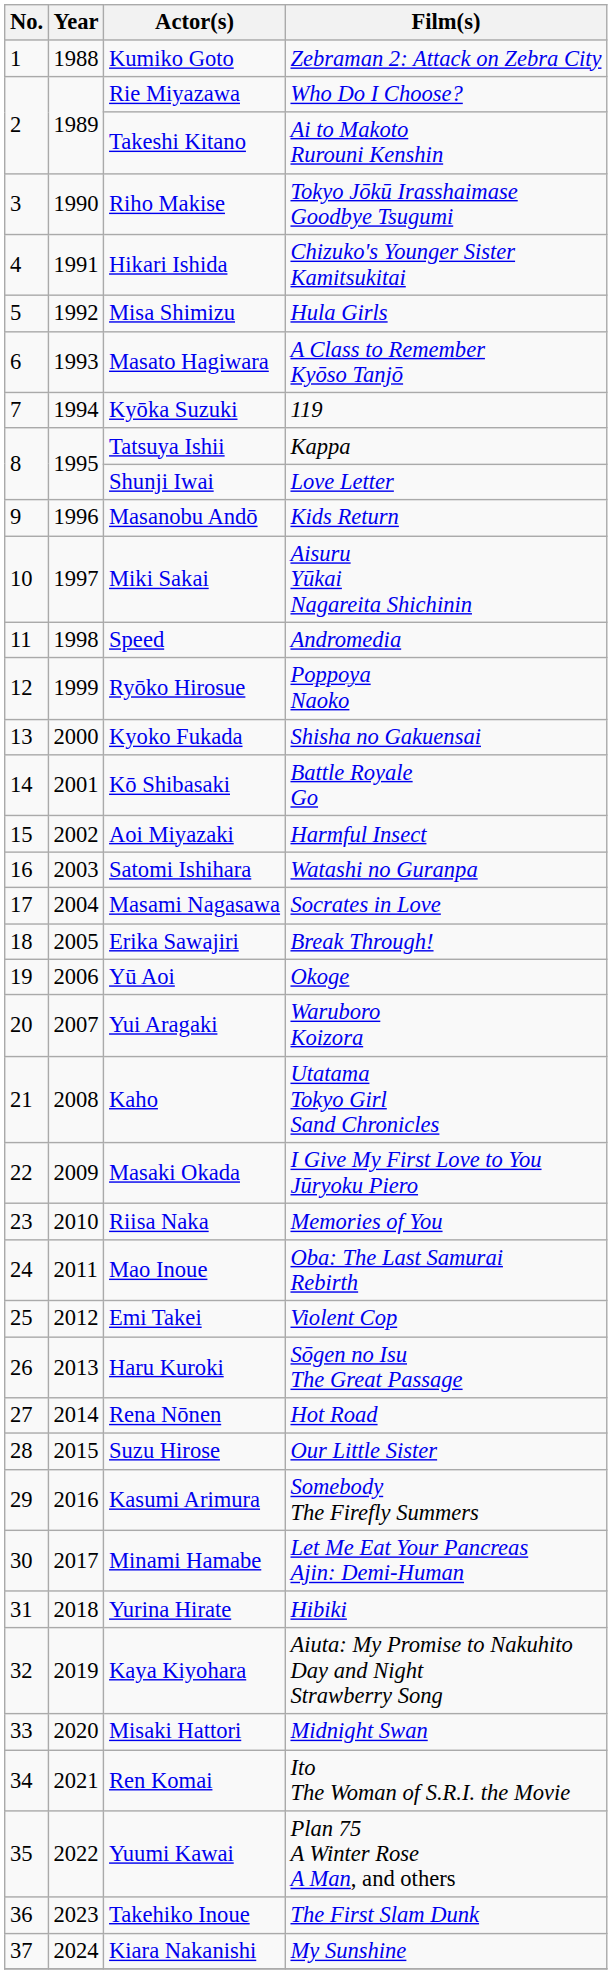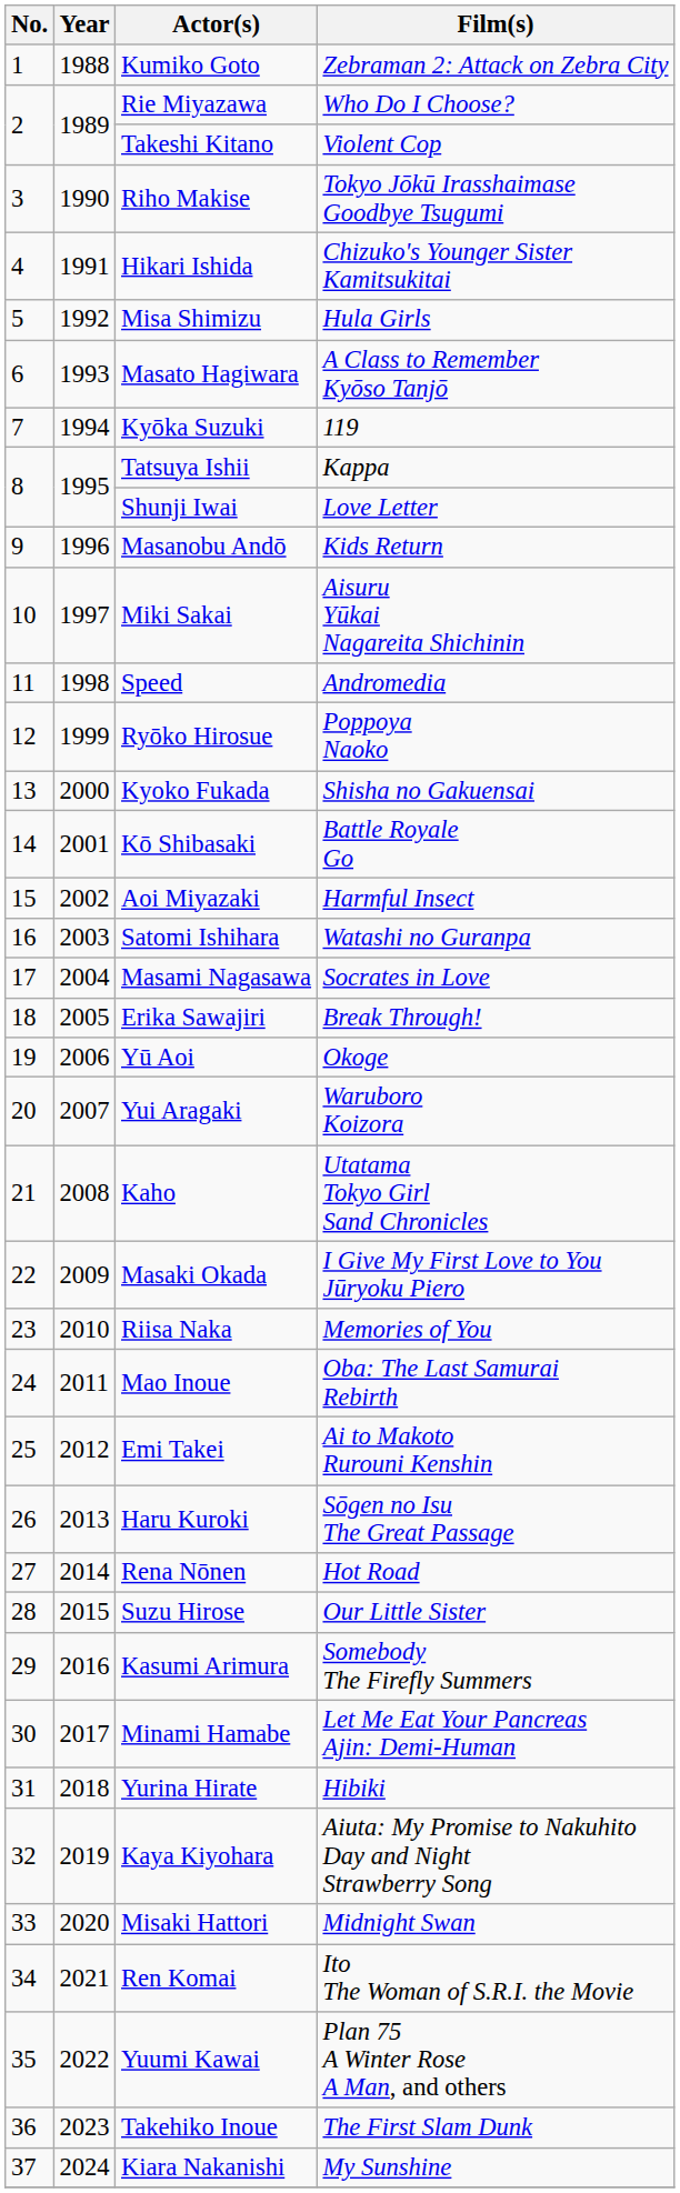 <table class="wikitable">
 <tr>
 <th>No.</th>
 <th>Year</th>
 <th>Actor(s)</th>
 <th>Film(s)</th>
 </tr>
 <tr>
 <td>1</td>
 <td>1988</td>
 <td><a href='#'>Kumiko Goto</a></td>
 <td><em><a href='#'>Zebraman 2: Attack on Zebra City</a></em></td>
 </tr>
 <tr>
 <td rowspan="2">2</td>
 <td rowspan="2">1989</td>
 <td><a href='#'>Rie Miyazawa</a></td>
 <td><em><a href='#'>Who Do I Choose?</a></em></td>
 </tr>
 <tr>
 <td><a href='#'>Takeshi Kitano</a></td>
-<td><em><a href='#'>Ai to Makoto</a></em><br><em><a href='#'>Rurouni Kenshin</a></em></td>
+<td><em><a href='#'>Violent Cop</a></em></td>
 </tr>
 <tr>
 <td>3</td>
 <td>1990</td>
 <td><a href='#'>Riho Makise</a></td>
 <td><em><a href='#'>Tokyo Jōkū Irasshaimase</a></em><br><em><a href='#'>Goodbye Tsugumi</a></em></td>
 </tr>
 <tr>
 <td>4</td>
 <td>1991</td>
 <td><a href='#'>Hikari Ishida</a></td>
 <td><em><a href='#'>Chizuko's Younger Sister</a></em><br><em><a href='#'>Kamitsukitai</a></em></td>
 </tr>
 <tr>
 <td>5</td>
 <td>1992</td>
 <td><a href='#'>Misa Shimizu</a></td>
 <td><em><a href='#'>Hula Girls</a></em></td>
 </tr>
 <tr>
 <td>6</td>
 <td>1993</td>
 <td><a href='#'>Masato Hagiwara</a></td>
 <td><em><a href='#'>A Class to Remember</a></em><br><em><a href='#'>Kyōso Tanjō</a></em></td>
 </tr>
 <tr>
 <td>7</td>
 <td>1994</td>
 <td><a href='#'>Kyōka Suzuki</a></td>
 <td><em>119</em></td>
 </tr>
 <tr>
 <td rowspan="2">8</td>
 <td rowspan="2">1995</td>
 <td><a href='#'>Tatsuya Ishii</a></td>
 <td><em>Kappa</em></td>
 </tr>
 <tr>
 <td><a href='#'>Shunji Iwai</a></td>
 <td><em><a href='#'>Love Letter</a></em></td>
 </tr>
 <tr>
 <td>9</td>
 <td>1996</td>
 <td><a href='#'>Masanobu Andō</a></td>
 <td><em><a href='#'>Kids Return</a></em></td>
 </tr>
 <tr>
 <td>10</td>
 <td>1997</td>
 <td><a href='#'>Miki Sakai</a></td>
 <td><em><a href='#'>Aisuru</a></em><br><em><a href='#'>Yūkai</a></em><br><em><a href='#'>Nagareita Shichinin</a></em></td>
 </tr>
 <tr>
 <td>11</td>
 <td>1998</td>
 <td><a href='#'>Speed</a></td>
 <td><em><a href='#'>Andromedia</a></em></td>
 </tr>
 <tr>
 <td>12</td>
 <td>1999</td>
 <td><a href='#'>Ryōko Hirosue</a></td>
 <td><em><a href='#'>Poppoya</a></em><br><em><a href='#'>Naoko</a></em></td>
 </tr>
 <tr>
 <td>13</td>
 <td>2000</td>
 <td><a href='#'>Kyoko Fukada</a></td>
 <td><em><a href='#'>Shisha no Gakuensai</a></em></td>
 </tr>
 <tr>
 <td>14</td>
 <td>2001</td>
 <td><a href='#'>Kō Shibasaki</a></td>
 <td><em><a href='#'>Battle Royale</a></em><br><em><a href='#'>Go</a></em></td>
 </tr>
 <tr>
 <td>15</td>
 <td>2002</td>
 <td><a href='#'>Aoi Miyazaki</a></td>
 <td><em><a href='#'>Harmful Insect</a></em></td>
 </tr>
 <tr>
 <td>16</td>
 <td>2003</td>
 <td><a href='#'>Satomi Ishihara</a></td>
 <td><em><a href='#'>Watashi no Guranpa</a></em></td>
 </tr>
 <tr>
 <td>17</td>
 <td>2004</td>
 <td><a href='#'>Masami Nagasawa</a></td>
 <td><em><a href='#'>Socrates in Love</a></em></td>
 </tr>
 <tr>
 <td>18</td>
 <td>2005</td>
 <td><a href='#'>Erika Sawajiri</a></td>
 <td><em><a href='#'>Break Through!</a></em></td>
 </tr>
 <tr>
 <td>19</td>
 <td>2006</td>
 <td><a href='#'>Yū Aoi</a></td>
 <td><em><a href='#'>Okoge</a></em></td>
 </tr>
 <tr>
 <td>20</td>
 <td>2007</td>
 <td><a href='#'>Yui Aragaki</a></td>
 <td><em><a href='#'>Waruboro</a></em><br><em><a href='#'>Koizora</a></em></td>
 </tr>
 <tr>
 <td>21</td>
 <td>2008</td>
 <td><a href='#'>Kaho</a></td>
 <td><em><a href='#'>Utatama</a></em><br><em><a href='#'>Tokyo Girl</a></em><br><em><a href='#'>Sand Chronicles</a></em></td>
 </tr>
 <tr>
 <td>22</td>
 <td>2009</td>
 <td><a href='#'>Masaki Okada</a></td>
 <td><em><a href='#'>I Give My First Love to You</a></em><br><em><a href='#'>Jūryoku Piero</a></em></td>
 </tr>
 <tr>
 <td>23</td>
 <td>2010</td>
 <td><a href='#'>Riisa Naka</a></td>
 <td><em><a href='#'>Memories of You</a></em></td>
 </tr>
 <tr>
 <td>24</td>
 <td>2011</td>
 <td><a href='#'>Mao Inoue</a></td>
 <td><em><a href='#'>Oba: The Last Samurai</a></em><br><em><a href='#'>Rebirth</a></em></td>
 </tr>
 <tr>
 <td>25</td>
 <td>2012</td>
 <td><a href='#'>Emi Takei</a></td>
-<td><em><a href='#'>Violent Cop</a></em></td>
+<td><em><a href='#'>Ai to Makoto</a></em><br><em><a href='#'>Rurouni Kenshin</a></em></td>
 </tr>
 <tr>
 <td>26</td>
 <td>2013</td>
 <td><a href='#'>Haru Kuroki</a></td>
 <td><em><a href='#'>Sōgen no Isu</a></em><br><em><a href='#'>The Great Passage</a></em></td>
 </tr>
 <tr>
 <td>27</td>
 <td>2014</td>
 <td><a href='#'>Rena Nōnen</a></td>
 <td><em><a href='#'>Hot Road</a></em></td>
 </tr>
 <tr>
 <td>28</td>
 <td>2015</td>
 <td><a href='#'>Suzu Hirose</a></td>
 <td><em><a href='#'>Our Little Sister</a></em></td>
 </tr>
 <tr>
 <td>29</td>
 <td>2016</td>
 <td><a href='#'>Kasumi Arimura</a></td>
 <td><em><a href='#'>Somebody</a></em><br><em>The Firefly Summers</em></td>
 </tr>
 <tr>
 <td>30</td>
 <td>2017</td>
 <td><a href='#'>Minami Hamabe</a></td>
 <td><em><a href='#'>Let Me Eat Your Pancreas</a></em><br><em><a href='#'>Ajin: Demi-Human</a></em></td>
 </tr>
 <tr>
 <td>31</td>
 <td>2018</td>
 <td><a href='#'>Yurina Hirate</a></td>
 <td><em><a href='#'>Hibiki</a></em></td>
 </tr>
 <tr>
 <td>32</td>
 <td>2019</td>
 <td><a href='#'>Kaya Kiyohara</a></td>
 <td><em>Aiuta: My Promise to Nakuhito</em><br><em>Day and Night</em><br><em>Strawberry Song</em></td>
 </tr>
 <tr>
 <td>33</td>
 <td>2020</td>
 <td><a href='#'>Misaki Hattori</a></td>
 <td><em><a href='#'>Midnight Swan</a></em></td>
 </tr>
 <tr>
 <td>34</td>
 <td>2021</td>
 <td><a href='#'>Ren Komai</a></td>
 <td><em>Ito</em><br><em>The Woman of S.R.I. the Movie</em></td>
 </tr>
 <tr>
 <td>35</td>
 <td>2022</td>
 <td><a href='#'>Yuumi Kawai</a></td>
 <td><em>Plan 75</em><br><em>A Winter Rose</em><br><em><a href='#'>A Man</a></em>, and others</td>
 </tr>
 <tr>
 <td>36</td>
 <td>2023</td>
 <td><a href='#'>Takehiko Inoue</a></td>
 <td><em><a href='#'>The First Slam Dunk</a></em></td>
 </tr>
 <tr>
 <td>37</td>
 <td>2024</td>
 <td><a href='#'>Kiara Nakanishi</a></td>
 <td><em><a href='#'>My Sunshine</a></em></td>
 </tr>
 <tr>
 </tr>
 </table>
